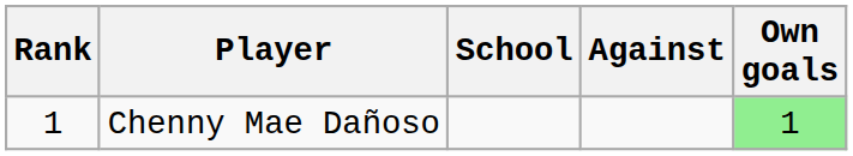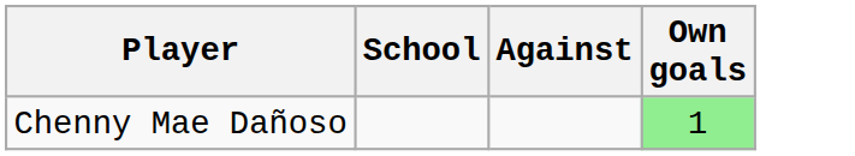 <table class="wikitable" style="text-align:center">
 <tr>
-<th>Rank</th>
 <th>Player</th>
 <th>School</th>
 <th>Against</th>
 <th>Own<br>goals</th>
 </tr>
 <tr>
-<td>1</td>
 <td align="left"> Chenny Mae Dañoso</td>
 <td align="left"></td>
 <td align="left"></td>
 <td style="background: lightgreen;">1</td>
 </tr>
 </table>
